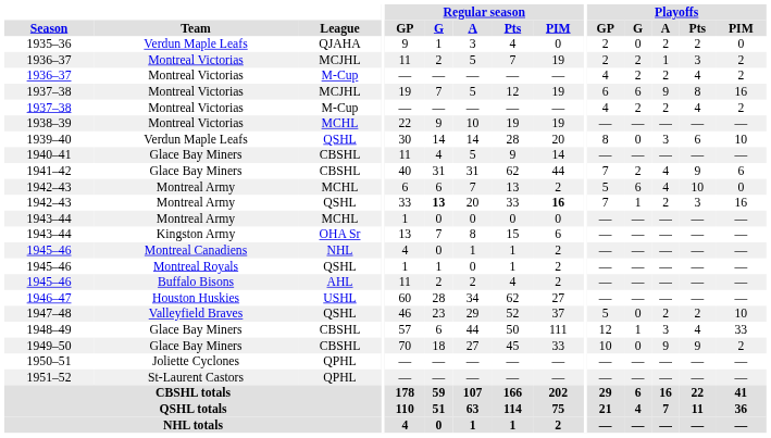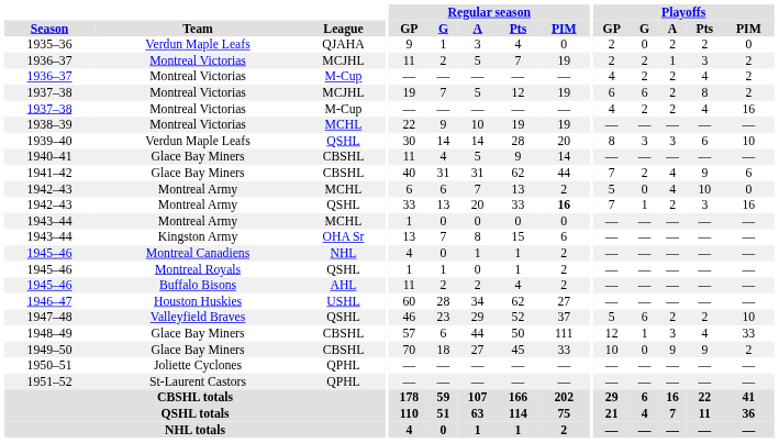 <table border="0" cellpadding="1" cellspacing="0" style="text-align:center; width:60em">
 <tr bgcolor="#e0e0e0">
 <th colspan="3" bgcolor="#ffffff"></th>
 <th rowspan="100" bgcolor="#ffffff"></th>
 <th colspan="5"><a href='#'>Regular season</a></th>
 <th rowspan="100" bgcolor="#ffffff"></th>
 <th colspan="5"><a href='#'>Playoffs</a></th>
 </tr>
 <tr bgcolor="#e0e0e0">
 <th><a href='#'>Season</a></th>
 <th>Team</th>
 <th>League</th>
 <th>GP</th>
 <th><a href='#'>G</a></th>
 <th><a href='#'>A</a></th>
 <th><a href='#'>Pts</a></th>
 <th><a href='#'>PIM</a></th>
 <th>GP</th>
 <th>G</th>
 <th>A</th>
 <th>Pts</th>
 <th>PIM</th>
 </tr>
 <tr>
 <td>1935–36</td>
 <td><a href='#'>Verdun Maple Leafs</a></td>
 <td>QJAHA</td>
 <td>9</td>
 <td>1</td>
 <td>3</td>
 <td>4</td>
 <td>0</td>
 <td>2</td>
 <td>0</td>
 <td>2</td>
 <td>2</td>
 <td>0</td>
 </tr>
 <tr bgcolor="#f0f0f0">
 <td>1936–37</td>
 <td><a href='#'>Montreal Victorias</a></td>
 <td>MCJHL</td>
 <td>11</td>
 <td>2</td>
 <td>5</td>
 <td>7</td>
 <td>19</td>
 <td>2</td>
 <td>2</td>
 <td>1</td>
 <td>3</td>
 <td>2</td>
 </tr>
 <tr>
 <td><a href='#'>1936–37</a></td>
 <td>Montreal Victorias</td>
 <td><a href='#'>M-Cup</a></td>
 <td>—</td>
 <td>—</td>
 <td>—</td>
 <td>—</td>
 <td>—</td>
 <td>4</td>
 <td>2</td>
 <td>2</td>
 <td>4</td>
 <td>2</td>
 </tr>
 <tr bgcolor="#f0f0f0">
 <td>1937–38</td>
 <td>Montreal Victorias</td>
 <td>MCJHL</td>
 <td>19</td>
 <td>7</td>
 <td>5</td>
 <td>12</td>
 <td>19</td>
 <td>6</td>
 <td>6</td>
-<td>9</td>
+<td>2</td>
 <td>8</td>
-<td>16</td>
+<td>2</td>
 </tr>
 <tr>
 <td><a href='#'>1937–38</a></td>
 <td>Montreal Victorias</td>
 <td>M-Cup</td>
 <td>—</td>
 <td>—</td>
 <td>—</td>
 <td>—</td>
 <td>—</td>
 <td>4</td>
 <td>2</td>
 <td>2</td>
 <td>4</td>
-<td>2</td>
+<td>16</td>
 </tr>
 <tr bgcolor="#f0f0f0">
 <td>1938–39</td>
 <td>Montreal Victorias</td>
 <td><a href='#'>MCHL</a></td>
 <td>22</td>
 <td>9</td>
 <td>10</td>
 <td>19</td>
 <td>19</td>
 <td>—</td>
 <td>—</td>
 <td>—</td>
 <td>—</td>
 <td>—</td>
 </tr>
 <tr>
 <td>1939–40</td>
 <td>Verdun Maple Leafs</td>
 <td><a href='#'>QSHL</a></td>
 <td>30</td>
 <td>14</td>
 <td>14</td>
 <td>28</td>
 <td>20</td>
 <td>8</td>
-<td>0</td>
+<td>3</td>
 <td>3</td>
 <td>6</td>
 <td>10</td>
 </tr>
 <tr bgcolor="#f0f0f0">
 <td>1940–41</td>
 <td>Glace Bay Miners</td>
 <td>CBSHL</td>
 <td>11</td>
 <td>4</td>
 <td>5</td>
 <td>9</td>
 <td>14</td>
 <td>—</td>
 <td>—</td>
 <td>—</td>
 <td>—</td>
 <td>—</td>
 </tr>
 <tr>
 <td>1941–42</td>
 <td>Glace Bay Miners</td>
 <td>CBSHL</td>
 <td>40</td>
 <td>31</td>
 <td>31</td>
 <td>62</td>
 <td>44</td>
 <td>7</td>
 <td>2</td>
 <td>4</td>
 <td>9</td>
 <td>6</td>
 </tr>
 <tr bgcolor="#f0f0f0">
 <td>1942–43</td>
 <td>Montreal Army</td>
 <td>MCHL</td>
 <td>6</td>
 <td>6</td>
 <td>7</td>
 <td>13</td>
 <td>2</td>
 <td>5</td>
-<td>6</td>
+<td>0</td>
 <td>4</td>
 <td>10</td>
 <td>0</td>
 </tr>
 <tr>
 <td>1942–43</td>
 <td>Montreal Army</td>
 <td>QSHL</td>
 <td>33</td>
-<td><strong>13</strong></td>
+<td>13</td>
 <td>20</td>
 <td>33</td>
 <td><strong>16</strong></td>
 <td>7</td>
 <td>1</td>
 <td>2</td>
 <td>3</td>
 <td>16</td>
 </tr>
 <tr bgcolor="#f0f0f0">
 <td>1943–44</td>
 <td>Montreal Army</td>
 <td>MCHL</td>
 <td>1</td>
 <td>0</td>
 <td>0</td>
 <td>0</td>
 <td>0</td>
 <td>—</td>
 <td>—</td>
 <td>—</td>
 <td>—</td>
 <td>—</td>
 </tr>
 <tr>
 <td>1943–44</td>
 <td>Kingston Army</td>
 <td><a href='#'>OHA Sr</a></td>
 <td>13</td>
 <td>7</td>
 <td>8</td>
 <td>15</td>
 <td>6</td>
 <td>—</td>
 <td>—</td>
 <td>—</td>
 <td>—</td>
 <td>—</td>
 </tr>
 <tr bgcolor="#f0f0f0">
 <td><a href='#'>1945–46</a></td>
 <td><a href='#'>Montreal Canadiens</a></td>
 <td><a href='#'>NHL</a></td>
 <td>4</td>
 <td>0</td>
 <td>1</td>
 <td>1</td>
 <td>2</td>
 <td>—</td>
 <td>—</td>
 <td>—</td>
 <td>—</td>
 <td>—</td>
 </tr>
 <tr>
 <td>1945–46</td>
 <td><a href='#'>Montreal Royals</a></td>
 <td>QSHL</td>
 <td>1</td>
 <td>1</td>
 <td>0</td>
 <td>1</td>
 <td>2</td>
 <td>—</td>
 <td>—</td>
 <td>—</td>
 <td>—</td>
 <td>—</td>
 </tr>
 <tr bgcolor="#f0f0f0">
 <td><a href='#'>1945–46</a></td>
 <td><a href='#'>Buffalo Bisons</a></td>
 <td><a href='#'>AHL</a></td>
 <td>11</td>
 <td>2</td>
 <td>2</td>
 <td>4</td>
 <td>2</td>
 <td>—</td>
 <td>—</td>
 <td>—</td>
 <td>—</td>
 <td>—</td>
 </tr>
 <tr>
 <td><a href='#'>1946–47</a></td>
 <td><a href='#'>Houston Huskies</a></td>
 <td><a href='#'>USHL</a></td>
 <td>60</td>
 <td>28</td>
 <td>34</td>
 <td>62</td>
 <td>27</td>
 <td>—</td>
 <td>—</td>
 <td>—</td>
 <td>—</td>
 <td>—</td>
 </tr>
 <tr bgcolor="#f0f0f0">
 <td>1947–48</td>
 <td><a href='#'>Valleyfield Braves</a></td>
 <td>QSHL</td>
 <td>46</td>
 <td>23</td>
 <td>29</td>
 <td>52</td>
 <td>37</td>
 <td>5</td>
-<td>0</td>
+<td>6</td>
 <td>2</td>
 <td>2</td>
 <td>10</td>
 </tr>
 <tr>
 <td>1948–49</td>
 <td>Glace Bay Miners</td>
 <td>CBSHL</td>
 <td>57</td>
 <td>6</td>
 <td>44</td>
 <td>50</td>
 <td>111</td>
 <td>12</td>
 <td>1</td>
 <td>3</td>
 <td>4</td>
 <td>33</td>
 </tr>
 <tr bgcolor="#f0f0f0">
 <td>1949–50</td>
 <td>Glace Bay Miners</td>
 <td>CBSHL</td>
 <td>70</td>
 <td>18</td>
 <td>27</td>
 <td>45</td>
 <td>33</td>
 <td>10</td>
 <td>0</td>
 <td>9</td>
 <td>9</td>
 <td>2</td>
 </tr>
 <tr>
 <td>1950–51</td>
 <td>Joliette Cyclones</td>
 <td>QPHL</td>
 <td>—</td>
 <td>—</td>
 <td>—</td>
 <td>—</td>
 <td>—</td>
 <td>—</td>
 <td>—</td>
 <td>—</td>
 <td>—</td>
 <td>—</td>
 </tr>
 <tr bgcolor="#f0f0f0">
 <td>1951–52</td>
 <td>St-Laurent Castors</td>
 <td>QPHL</td>
 <td>—</td>
 <td>—</td>
 <td>—</td>
 <td>—</td>
 <td>—</td>
 <td>—</td>
 <td>—</td>
 <td>—</td>
 <td>—</td>
 <td>—</td>
 </tr>
 <tr bgcolor="#e0e0e0">
 <th colspan="3">CBSHL totals</th>
 <th>178</th>
 <th>59</th>
 <th>107</th>
 <th>166</th>
 <th>202</th>
 <th>29</th>
 <th>6</th>
 <th>16</th>
 <th>22</th>
 <th>41</th>
 </tr>
 <tr bgcolor="#e0e0e0">
 <th colspan="3">QSHL totals</th>
 <th>110</th>
 <th>51</th>
 <th>63</th>
 <th>114</th>
 <th>75</th>
 <th>21</th>
 <th>4</th>
 <th>7</th>
 <th>11</th>
 <th>36</th>
 </tr>
 <tr bgcolor="#e0e0e0">
 <th colspan="3">NHL totals</th>
 <th>4</th>
 <th>0</th>
 <th>1</th>
 <th>1</th>
 <th>2</th>
 <th>—</th>
 <th>—</th>
 <th>—</th>
 <th>—</th>
 <th>—</th>
 </tr>
 </table>
